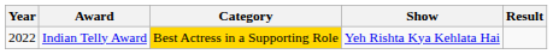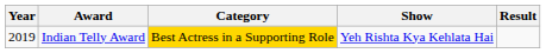 <table class="wikitable">
 <tr>
 <th>Year</th>
 <th>Award</th>
 <th>Category</th>
 <th>Show</th>
 <th>Result</th>
 </tr>
 <tr>
-<td>2022</td>
+<td>2019</td>
 <td><a href='#'>Indian Telly Award</a></td>
 <td style="background: gold;">Best Actress in a Supporting Role</td>
 <td><a href='#'>Yeh Rishta Kya Kehlata Hai</a></td>
 <td></td>
 </tr>
 </table>
